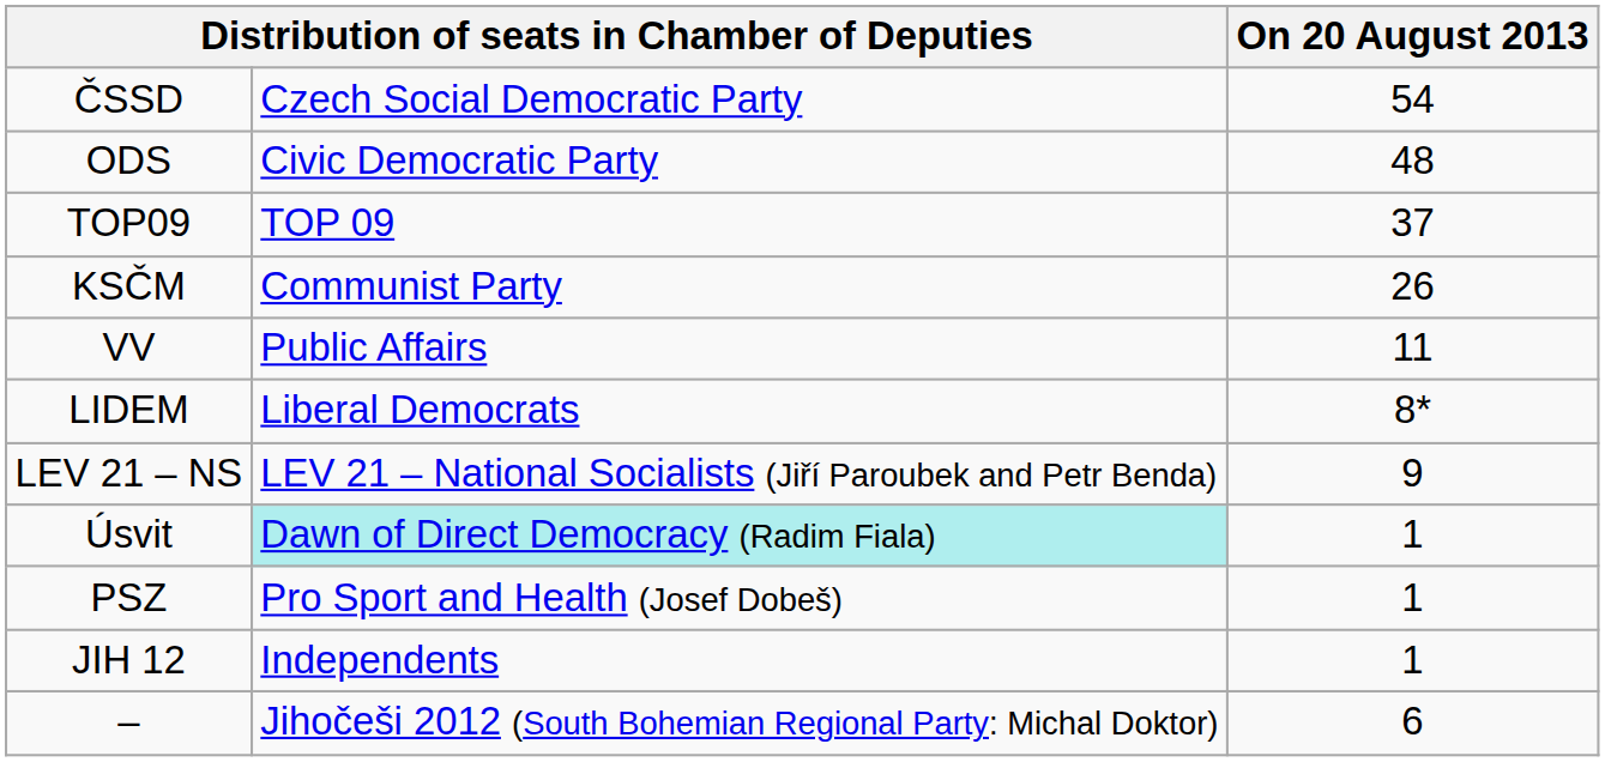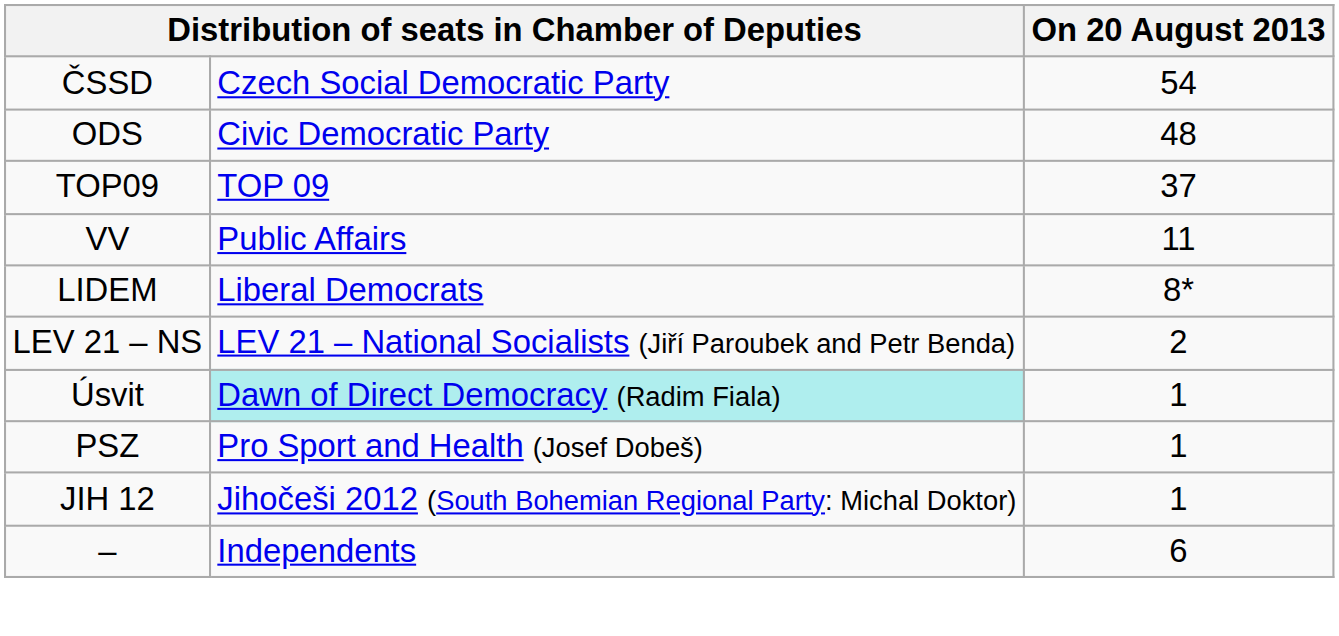 <table class=wikitable>
 <tr>
 <th colspan=2>Distribution of seats in Chamber of Deputies</th>
 <th>On 20 August 2013</th>
 </tr>
 <tr align=Center>
 <td>ČSSD</td>
 <td align=Left><a href='#'>Czech Social Democratic Party</a></td>
 <td>54</td>
 </tr>
 <tr align=Center>
 <td>ODS</td>
 <td align=Left><a href='#'>Civic Democratic Party</a></td>
 <td>48</td>
 </tr>
 <tr align=Center>
 <td>TOP09</td>
 <td align=Left><a href='#'>TOP 09</a></td>
 <td>37</td>
 </tr>
 <tr align=Center>
-<td>KSČM</td>
-<td align=Left><a href='#'>Communist Party</a></td>
-<td>26</td>
-</tr>
-<tr align=Center>
 <td>VV</td>
 <td align=Left><a href='#'>Public Affairs</a></td>
 <td>11</td>
 </tr>
 <tr align=Center>
 <td>LIDEM</td>
 <td align=Left><a href='#'>Liberal Democrats</a></td>
 <td>8*</td>
 </tr>
 <tr align=Center>
 <td>LEV 21 – NS</td>
 <td align=Left><a href='#'>LEV 21 – National Socialists</a> <small>(Jiří Paroubek and Petr Benda)</small></td>
-<td>9</td>
+<td>2</td>
 </tr>
 <tr align=Center>
 <td>Úsvit</td>
 <td align=Left style="background: paleturquoise;"><a href='#'>Dawn of Direct Democracy</a> <small>(Radim Fiala)</small></td>
 <td>1</td>
 </tr>
 <tr align=Center>
 <td>PSZ</td>
 <td align=Left><a href='#'>Pro Sport and Health</a> <small>(Josef Dobeš)</small></td>
 <td>1</td>
 </tr>
 <tr align=Center>
 <td>JIH 12</td>
-<td align=Left><a href='#'>Independents</a></td>
+<td align=Left><a href='#'>Jihočeši 2012</a> <small>(<a href='#'>South Bohemian Regional Party</a>: Michal Doktor)</small></td>
 <td>1</td>
 </tr>
 <tr align=Center>
 <td>–</td>
-<td align=Left><a href='#'>Jihočeši 2012</a> <small>(<a href='#'>South Bohemian Regional Party</a>: Michal Doktor)</small></td>
+<td align=Left><a href='#'>Independents</a></td>
 <td>6</td>
 </tr>
 </table>
